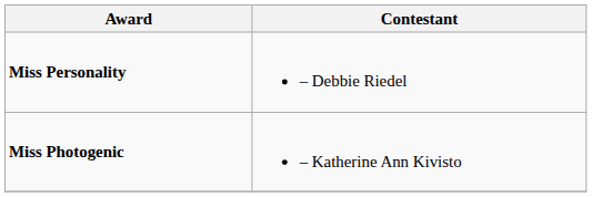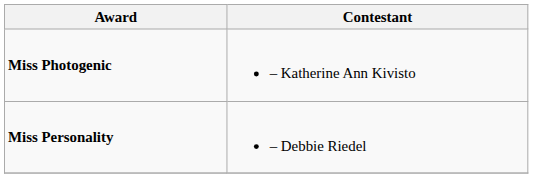 <table class="wikitable sortable" style="font-size:95%;">
 <tr>
 <th width="220">Award</th>
 <th width="300">Contestant</th>
 </tr>
 <tr>
+<td><strong>Miss Photogenic</strong></td>
+<td><br><ul><li><strong></strong> – Katherine Ann Kivisto</li></ul></td>
+</tr>
+<tr>
 <td><strong>Miss Personality</strong></td>
 <td><br><ul><li><strong></strong> – Debbie Riedel</li></ul></td>
 </tr>
 <tr>
-<td><strong>Miss Photogenic</strong></td>
-<td><br><ul><li><strong></strong> – Katherine Ann Kivisto</li></ul></td>
-</tr>
-<tr>
 </tr>
 </table>
